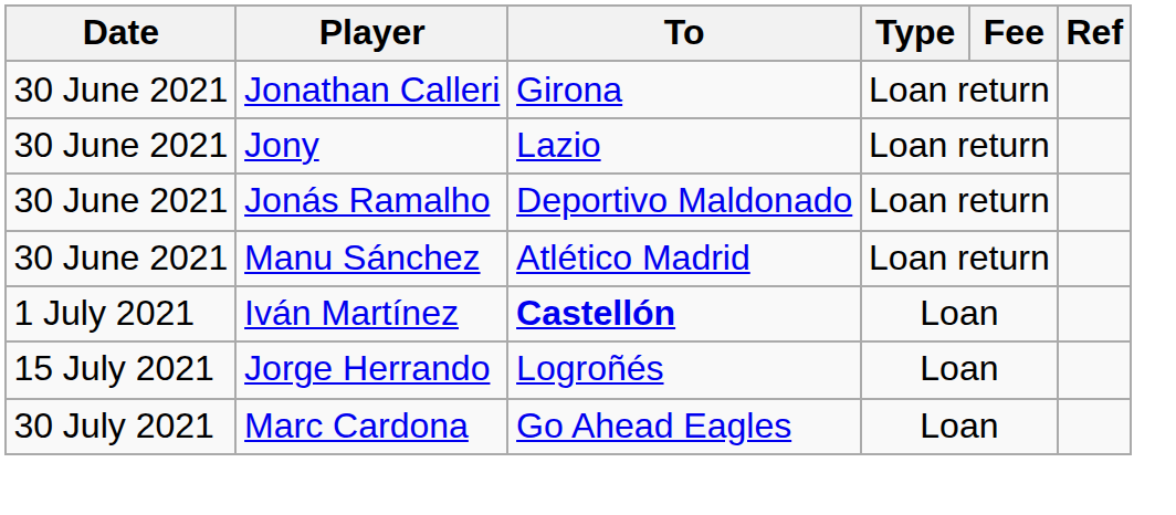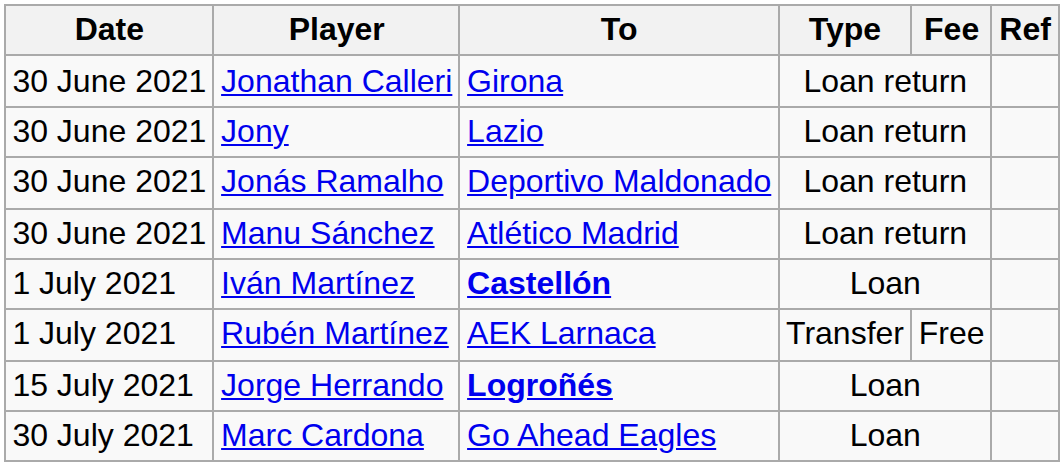 <table class="wikitable">
 <tr>
 <th>Date</th>
 <th>Player</th>
 <th>To</th>
 <th>Type</th>
 <th>Fee</th>
 <th>Ref</th>
 </tr>
 <tr>
 <td>30 June 2021</td>
 <td> <a href='#'>Jonathan Calleri</a></td>
 <td><a href='#'>Girona</a></td>
 <td align=center colspan=2>Loan return</td>
 <td align=center></td>
 </tr>
 <tr>
 <td>30 June 2021</td>
 <td> <a href='#'>Jony</a></td>
 <td> <a href='#'>Lazio</a></td>
 <td align=center colspan=2>Loan return</td>
 <td align=center></td>
 </tr>
 <tr>
 <td>30 June 2021</td>
 <td> <a href='#'>Jonás Ramalho</a></td>
 <td> <a href='#'>Deportivo Maldonado</a></td>
 <td align=center colspan=2>Loan return</td>
 <td align=center></td>
 </tr>
 <tr>
 <td>30 June 2021</td>
 <td> <a href='#'>Manu Sánchez</a></td>
 <td><a href='#'>Atlético Madrid</a></td>
 <td align=center colspan=2>Loan return</td>
 <td align=center></td>
 </tr>
 <tr>
 <td>1 July 2021</td>
 <td> <a href='#'>Iván Martínez</a></td>
 <td><strong><a href='#'>Castellón</a></strong></td>
 <td align=center colspan=2>Loan</td>
 <td align=center></td>
 </tr>
 <tr>
+<td>1 July 2021</td>
+<td> <a href='#'>Rubén Martínez</a></td>
+<td> <a href='#'>AEK Larnaca</a></td>
+<td align=center>Transfer</td>
+<td align=center>Free</td>
+<td align=center></td>
+</tr>
+<tr>
 <td>15 July 2021</td>
 <td> <a href='#'>Jorge Herrando</a></td>
-<td><a href='#'>Logroñés</a></td>
+<td><strong><a href='#'>Logroñés</a></strong></td>
 <td align=center colspan=2>Loan</td>
 <td align=center></td>
 </tr>
 <tr>
 <td>30 July 2021</td>
 <td> <a href='#'>Marc Cardona</a></td>
 <td> <a href='#'>Go Ahead Eagles</a></td>
 <td align=center colspan=2>Loan</td>
 <td align=center></td>
 </tr>
 <tr>
 </tr>
 </table>
